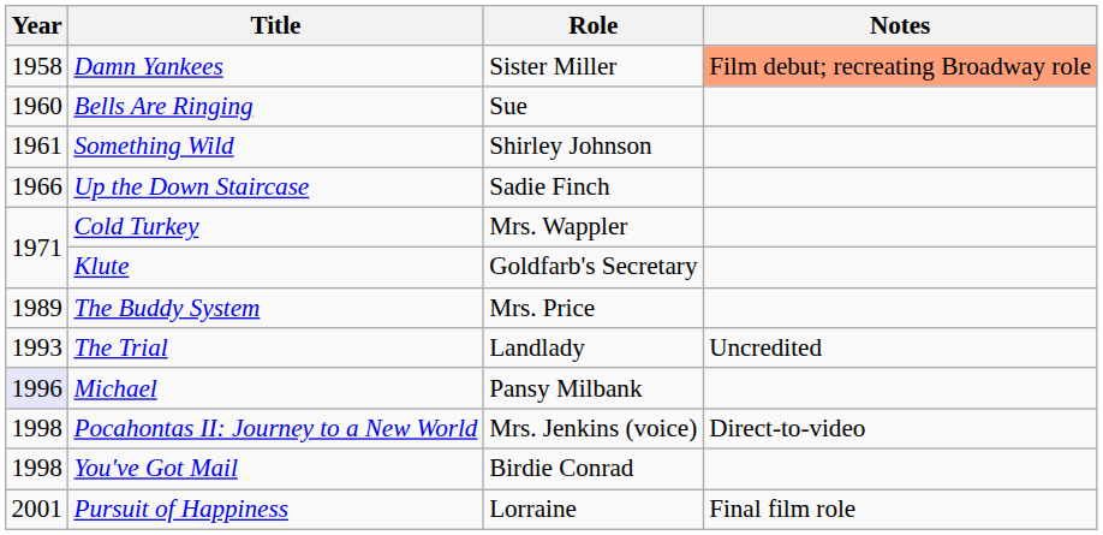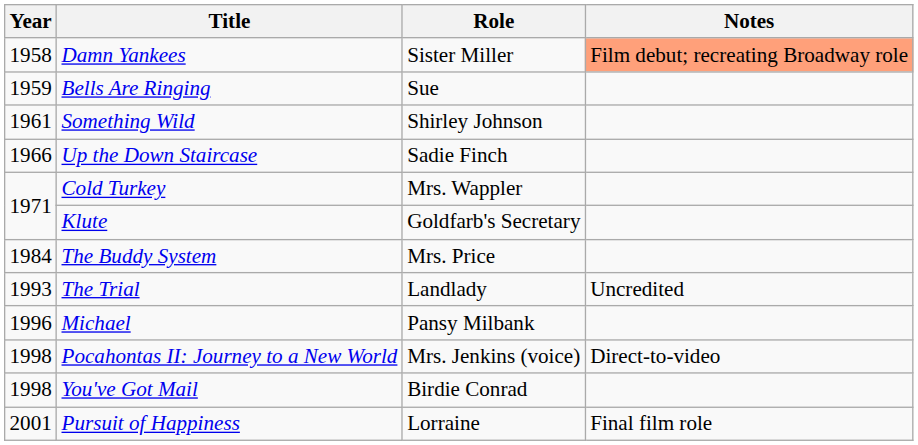 <table class="wikitable sortable">
 <tr>
 <th>Year</th>
 <th>Title</th>
 <th>Role</th>
 <th class="unsortable">Notes</th>
 </tr>
 <tr>
 <td>1958</td>
 <td><em><a href='#'>Damn Yankees</a></em></td>
 <td>Sister Miller</td>
 <td style="background: lightsalmon;">Film debut; recreating Broadway role</td>
 </tr>
 <tr>
-<td>1960</td>
+<td>1959</td>
 <td><em><a href='#'>Bells Are Ringing</a></em></td>
 <td>Sue</td>
 <td></td>
 </tr>
 <tr>
 <td>1961</td>
 <td><em><a href='#'>Something Wild</a></em></td>
 <td>Shirley Johnson</td>
 <td></td>
 </tr>
 <tr>
 <td>1966</td>
 <td><em><a href='#'>Up the Down Staircase</a></em></td>
 <td>Sadie Finch</td>
 <td></td>
 </tr>
 <tr>
 <td rowspan="2">1971</td>
 <td><em><a href='#'>Cold Turkey</a></em></td>
 <td>Mrs. Wappler</td>
 <td></td>
 </tr>
 <tr>
 <td><em><a href='#'>Klute</a></em></td>
 <td>Goldfarb's Secretary</td>
 <td></td>
 </tr>
 <tr>
-<td>1989</td>
+<td>1984</td>
 <td><em><a href='#'>The Buddy System</a></em></td>
 <td>Mrs. Price</td>
 <td></td>
 </tr>
 <tr>
 <td>1993</td>
 <td><em><a href='#'>The Trial</a></em></td>
 <td>Landlady</td>
 <td>Uncredited</td>
 </tr>
 <tr>
-<td style="background: lavender;">1996</td>
+<td>1996</td>
 <td><em><a href='#'>Michael</a></em></td>
 <td>Pansy Milbank</td>
 <td></td>
 </tr>
 <tr>
 <td>1998</td>
 <td><em><a href='#'>Pocahontas II: Journey to a New World</a></em></td>
 <td>Mrs. Jenkins (voice)</td>
 <td>Direct-to-video</td>
 </tr>
 <tr>
 <td>1998</td>
 <td><em><a href='#'>You've Got Mail</a></em></td>
 <td>Birdie Conrad</td>
 <td></td>
 </tr>
 <tr>
 <td>2001</td>
 <td><em><a href='#'>Pursuit of Happiness</a></em></td>
 <td>Lorraine</td>
 <td>Final film role</td>
 </tr>
 </table>
